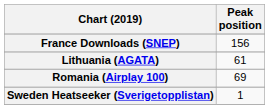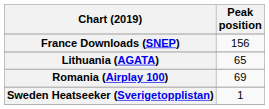 <table class="wikitable sortable plainrowheaders" style="text-align:center">
 <tr>
 <th scope="col">Chart (2019)</th>
 <th scope="col">Peak<br>position</th>
 </tr>
 <tr>
 </tr>
 <tr>
 </tr>
 <tr>
 </tr>
 <tr>
 </tr>
 <tr>
 <th scope="row">France Downloads (<a href='#'>SNEP</a>)</th>
 <td>156</td>
 </tr>
 <tr>
 </tr>
 <tr>
 <th scope="row">Lithuania (<a href='#'>AGATA</a>)</th>
-<td>61</td>
+<td>65</td>
 </tr>
 <tr>
 </tr>
 <tr>
 <th scope="row">Romania (<a href='#'>Airplay 100</a>)</th>
 <td>69</td>
 </tr>
 <tr>
 </tr>
 <tr>
 <th scope="row">Sweden Heatseeker (<a href='#'>Sverigetopplistan</a>)</th>
 <td>1</td>
 </tr>
 <tr>
 </tr>
 <tr>
 </tr>
 <tr>
 </tr>
 <tr>
 </tr>
 <tr>
 </tr>
 <tr>
 </tr>
 <tr>
 </tr>
 </table>
